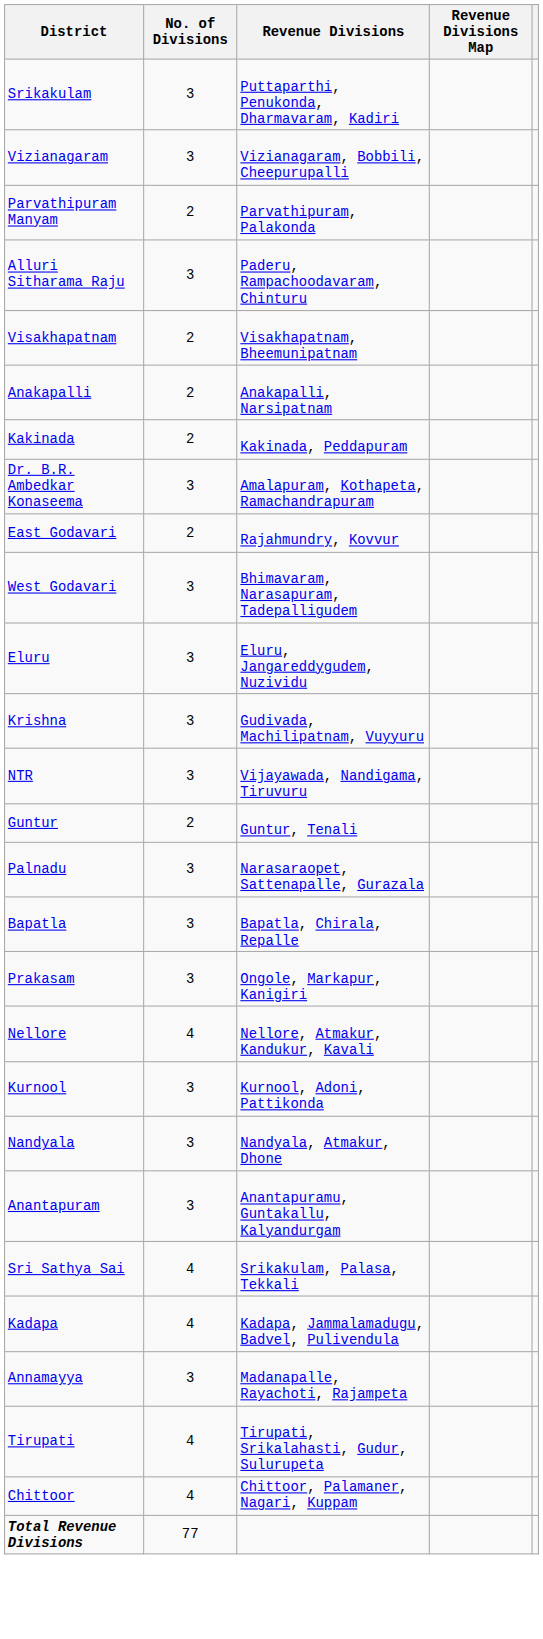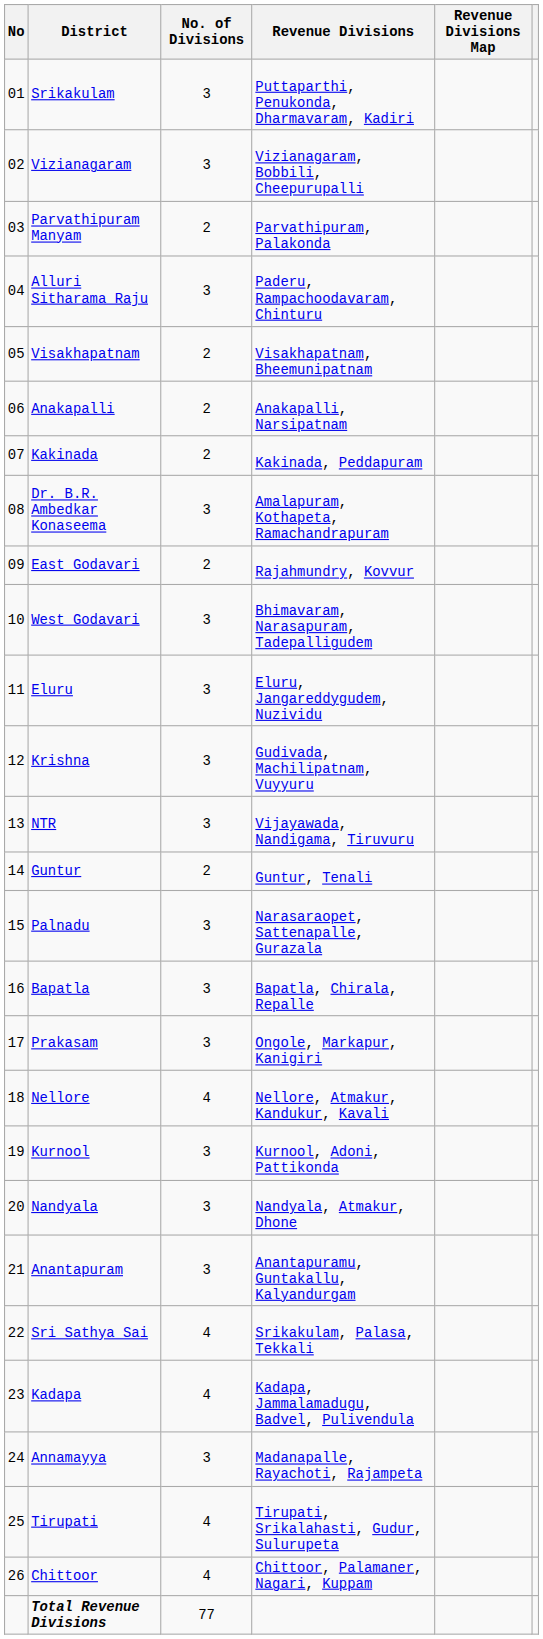 <table class="wikitable sortable" style="width:500px;">
 <tr>
+<th>No</th>
 <th>District</th>
 <th>No. of Divisions</th>
 <th>Revenue Divisions</th>
 <th>Revenue Divisions Map</th>
 <th></th>
 </tr>
 <tr>
+<td>01</td>
 <td><a href='#'>Srikakulam</a></td>
 <td style="text-align:center">3</td>
 <td><br><a href='#'>Puttaparthi</a>, <a href='#'>Penukonda</a>, <a href='#'>Dharmavaram</a>, <a href='#'>Kadiri</a></td>
 <td></td>
 <td></td>
 </tr>
 <tr>
+<td>02</td>
 <td><a href='#'>Vizianagaram</a></td>
 <td style="text-align:center">3</td>
 <td><br><a href='#'>Vizianagaram</a>, <a href='#'>Bobbili</a>, <a href='#'>Cheepurupalli</a></td>
 <td></td>
 <td></td>
 </tr>
 <tr>
+<td>03</td>
 <td><a href='#'>Parvathipuram Manyam</a></td>
 <td style="text-align:center">2</td>
 <td><br><a href='#'>Parvathipuram</a>, <a href='#'>Palakonda</a></td>
 <td></td>
 <td></td>
 </tr>
 <tr>
+<td>04</td>
 <td><a href='#'>Alluri Sitharama Raju</a></td>
 <td style="text-align:center">3</td>
 <td><br><a href='#'>Paderu</a>, <a href='#'>Rampachoodavaram</a>, <a href='#'>Chinturu</a></td>
 <td></td>
 <td></td>
 </tr>
 <tr>
+<td>05</td>
 <td><a href='#'>Visakhapatnam</a></td>
 <td style="text-align:center">2</td>
 <td><br><a href='#'>Visakhapatnam</a>, <a href='#'>Bheemunipatnam</a></td>
 <td></td>
 <td></td>
 </tr>
 <tr>
+<td>06</td>
 <td><a href='#'>Anakapalli</a></td>
 <td style="text-align:center">2</td>
 <td><br><a href='#'>Anakapalli</a>, <a href='#'>Narsipatnam</a></td>
 <td></td>
 <td></td>
 </tr>
 <tr>
+<td>07</td>
 <td><a href='#'>Kakinada</a></td>
 <td style="text-align:center">2</td>
 <td><br><a href='#'>Kakinada</a>, <a href='#'>Peddapuram</a></td>
 <td></td>
 <td></td>
 </tr>
 <tr>
+<td>08</td>
 <td><a href='#'>Dr. B.R. Ambedkar Konaseema</a></td>
 <td style="text-align:center">3</td>
 <td><br><a href='#'>Amalapuram</a>, <a href='#'>Kothapeta</a>, <a href='#'>Ramachandrapuram</a></td>
 <td></td>
 <td></td>
 </tr>
 <tr>
+<td>09</td>
 <td><a href='#'>East Godavari</a></td>
 <td style="text-align:center">2</td>
 <td><br><a href='#'>Rajahmundry</a>, <a href='#'>Kovvur</a></td>
 <td></td>
 <td></td>
 </tr>
 <tr>
+<td>10</td>
 <td><a href='#'>West Godavari</a></td>
 <td style="text-align:center">3</td>
 <td><br><a href='#'>Bhimavaram</a>, <a href='#'>Narasapuram</a>, <a href='#'>Tadepalligudem</a></td>
 <td></td>
 <td></td>
 </tr>
 <tr>
+<td>11</td>
 <td><a href='#'>Eluru</a></td>
 <td style="text-align:center">3</td>
 <td><br><a href='#'>Eluru</a>, <a href='#'>Jangareddygudem</a>, <a href='#'>Nuzividu</a></td>
 <td></td>
 <td></td>
 </tr>
 <tr>
+<td>12</td>
 <td><a href='#'>Krishna</a></td>
 <td style="text-align:center">3</td>
 <td><br><a href='#'>Gudivada</a>, <a href='#'>Machilipatnam</a>, <a href='#'>Vuyyuru</a></td>
 <td></td>
 <td></td>
 </tr>
 <tr>
+<td>13</td>
 <td><a href='#'>NTR</a></td>
 <td style="text-align:center">3</td>
 <td><br><a href='#'>Vijayawada</a>, <a href='#'>Nandigama</a>, <a href='#'>Tiruvuru</a></td>
 <td></td>
 <td></td>
 </tr>
 <tr>
+<td>14</td>
 <td><a href='#'>Guntur</a></td>
 <td style="text-align:center">2</td>
 <td><br><a href='#'>Guntur</a>, <a href='#'>Tenali</a></td>
 <td></td>
 <td></td>
 </tr>
 <tr>
+<td>15</td>
 <td><a href='#'>Palnadu</a></td>
 <td style="text-align:center">3</td>
 <td><br><a href='#'>Narasaraopet</a>, <a href='#'>Sattenapalle</a>, <a href='#'>Gurazala</a></td>
 <td></td>
 <td></td>
 </tr>
 <tr>
+<td>16</td>
 <td><a href='#'>Bapatla</a></td>
 <td style="text-align:center">3</td>
 <td><br><a href='#'>Bapatla</a>, <a href='#'>Chirala</a>, <a href='#'>Repalle</a></td>
 <td></td>
 <td></td>
 </tr>
 <tr>
+<td>17</td>
 <td><a href='#'>Prakasam</a></td>
 <td style="text-align:center">3</td>
 <td><br><a href='#'>Ongole</a>, <a href='#'>Markapur</a>, <a href='#'>Kanigiri</a></td>
 <td></td>
 <td></td>
 </tr>
 <tr>
+<td>18</td>
 <td><a href='#'> Nellore</a></td>
 <td style="text-align:center">4</td>
 <td><br><a href='#'>Nellore</a>, <a href='#'>Atmakur</a>, <a href='#'>Kandukur</a>, <a href='#'>Kavali</a></td>
 <td></td>
 <td></td>
 </tr>
 <tr>
+<td>19</td>
 <td><a href='#'>Kurnool</a></td>
 <td style="text-align:center">3</td>
 <td><br><a href='#'>Kurnool</a>, <a href='#'>Adoni</a>, <a href='#'>Pattikonda</a></td>
 <td></td>
 <td></td>
 </tr>
 <tr>
+<td>20</td>
 <td><a href='#'>Nandyala</a></td>
 <td style="text-align:center">3</td>
 <td><br><a href='#'>Nandyala</a>, <a href='#'>Atmakur</a>, <a href='#'>Dhone</a></td>
 <td></td>
 <td></td>
 </tr>
 <tr>
+<td>21</td>
 <td><a href='#'>Anantapuram</a></td>
 <td style="text-align:center">3</td>
 <td><br><a href='#'>Anantapuramu</a>, <a href='#'>Guntakallu</a>, <a href='#'>Kalyandurgam</a></td>
 <td></td>
 <td></td>
 </tr>
 <tr>
+<td>22</td>
 <td><a href='#'>Sri Sathya Sai</a></td>
 <td style="text-align:center">4</td>
 <td><br><a href='#'>Srikakulam</a>, <a href='#'>Palasa</a>, <a href='#'>Tekkali</a></td>
 <td></td>
 <td></td>
 </tr>
 <tr>
+<td>23</td>
 <td><a href='#'>Kadapa</a></td>
 <td style="text-align:center">4</td>
 <td><br><a href='#'>Kadapa</a>, <a href='#'>Jammalamadugu</a>, <a href='#'>Badvel</a>, <a href='#'>Pulivendula</a></td>
 <td></td>
 <td></td>
 </tr>
 <tr>
+<td>24</td>
 <td><a href='#'>Annamayya</a></td>
 <td style="text-align:center">3</td>
 <td><br><a href='#'>Madanapalle</a>, <a href='#'>Rayachoti</a>, <a href='#'>Rajampeta</a></td>
 <td></td>
 <td></td>
 </tr>
 <tr>
+<td>25</td>
 <td><a href='#'>Tirupati</a></td>
 <td style="text-align:center">4</td>
 <td><br><a href='#'>Tirupati</a>, <a href='#'>Srikalahasti</a>, <a href='#'>Gudur</a>, <a href='#'>Sulurupeta</a></td>
 <td></td>
 <td></td>
 </tr>
 <tr>
+<td>26</td>
 <td><a href='#'>Chittoor</a></td>
 <td style="text-align:center">4</td>
 <td><a href='#'>Chittoor</a>, <a href='#'>Palamaner</a>, <a href='#'>Nagari</a>, <a href='#'>Kuppam</a></td>
 <td></td>
 <td></td>
 </tr>
 <tr>
+<td></td>
 <td><strong><em>Total Revenue Divisions</em></strong></td>
 <td style="text-align:center">77</td>
 <td></td>
 <td></td>
 <td></td>
 </tr>
 </table>
